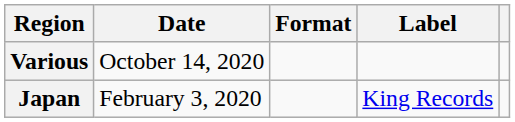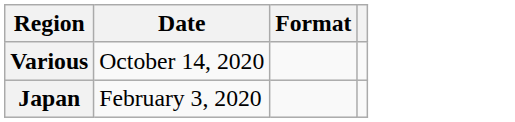 <table class="wikitable plainrowheaders">
 <tr>
 <th scope="col">Region</th>
 <th scope="col">Date</th>
 <th scope="col">Format</th>
-<th scope="col">Label</th>
 <th scope="col"></th>
 </tr>
 <tr>
 <th scope="row">Various</th>
 <td>October 14, 2020</td>
-<td></td>
 <td></td>
 <td style="text-align:center"></td>
 </tr>
 <tr>
 <th scope="row">Japan</th>
 <td>February 3, 2020</td>
 <td></td>
-<td><a href='#'>King Records</a></td>
 <td style="text-align:center"></td>
 </tr>
 </table>
